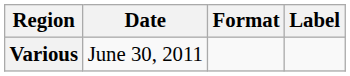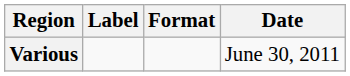 <table class="wikitable plainrowheaders">
 <tr>
 <th>Region</th>
+<th>Label</th>
+<th>Format</th>
 <th>Date</th>
-<th>Format</th>
-<th>Label</th>
 </tr>
 <tr>
 <th scope="row">Various</th>
-<td>June 30, 2011</td>
 <td></td>
 <td></td>
+<td>June 30, 2011</td>
 </tr>
 </table>
